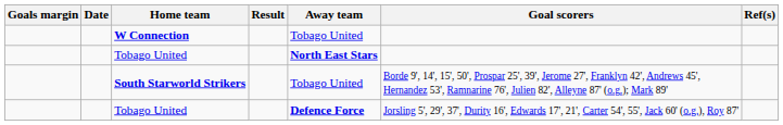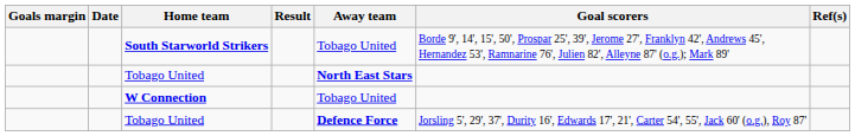 <table class="wikitable sortable" style="font-size:90%;">
 <tr>
 <th align="center">Goals margin</th>
 <th>Date</th>
 <th>Home team</th>
 <th align="center">Result</th>
 <th>Away team</th>
 <th>Goal scorers</th>
 <th class="unsortable">Ref(s)</th>
+</tr>
+<tr>
+<td></td>
+<td></td>
+<td><strong><a href='#'>South Starworld Strikers</a></strong></td>
+<td></td>
+<td><a href='#'>Tobago United</a></td>
+<td><small><a href='#'>Borde</a> 9', 14', 15', 50', <a href='#'>Prospar</a> 25', 39', <a href='#'>Jerome</a> 27', <a href='#'>Franklyn</a> 42', <a href='#'>Andrews</a> 45',<br><a href='#'>Hernandez</a> 53', <a href='#'>Ramnarine</a> 76', <a href='#'>Julien</a> 82', <a href='#'>Alleyne</a> 87' (<a href='#'>o.g.</a>); <a href='#'>Mark</a> 89'</small></td>
+<td></td>
+</tr>
+<tr>
+<td></td>
+<td></td>
+<td><a href='#'>Tobago United</a></td>
+<td></td>
+<td><strong><a href='#'>North East Stars</a></strong></td>
+<td></td>
+<td></td>
 </tr>
 <tr>
 <td></td>
 <td></td>
 <td><strong><a href='#'>W Connection</a></strong></td>
 <td></td>
 <td><a href='#'>Tobago United</a></td>
 <td></td>
 <td></td>
 </tr>
 <tr>
 <td></td>
 <td></td>
 <td><a href='#'>Tobago United</a></td>
 <td></td>
-<td><strong><a href='#'>North East Stars</a></strong></td>
-<td></td>
-<td></td>
-</tr>
-<tr>
-<td></td>
-<td></td>
-<td><strong><a href='#'>South Starworld Strikers</a></strong></td>
-<td></td>
-<td><a href='#'>Tobago United</a></td>
-<td><small><a href='#'>Borde</a> 9', 14', 15', 50', <a href='#'>Prospar</a> 25', 39', <a href='#'>Jerome</a> 27', <a href='#'>Franklyn</a> 42', <a href='#'>Andrews</a> 45',<br><a href='#'>Hernandez</a> 53', <a href='#'>Ramnarine</a> 76', <a href='#'>Julien</a> 82', <a href='#'>Alleyne</a> 87' (<a href='#'>o.g.</a>); <a href='#'>Mark</a> 89'</small></td>
-<td></td>
-</tr>
-<tr>
-<td></td>
-<td></td>
-<td><a href='#'>Tobago United</a></td>
-<td></td>
 <td><strong><a href='#'>Defence Force</a></strong></td>
 <td><small><a href='#'>Jorsling</a> 5', 29', 37', <a href='#'>Durity</a> 16', <a href='#'>Edwards</a> 17', 21', <a href='#'>Carter</a> 54', 55', <a href='#'>Jack</a> 60' (<a href='#'>o.g.</a>), <a href='#'>Roy</a> 87'</small></td>
 <td></td>
 </tr>
 </table>
